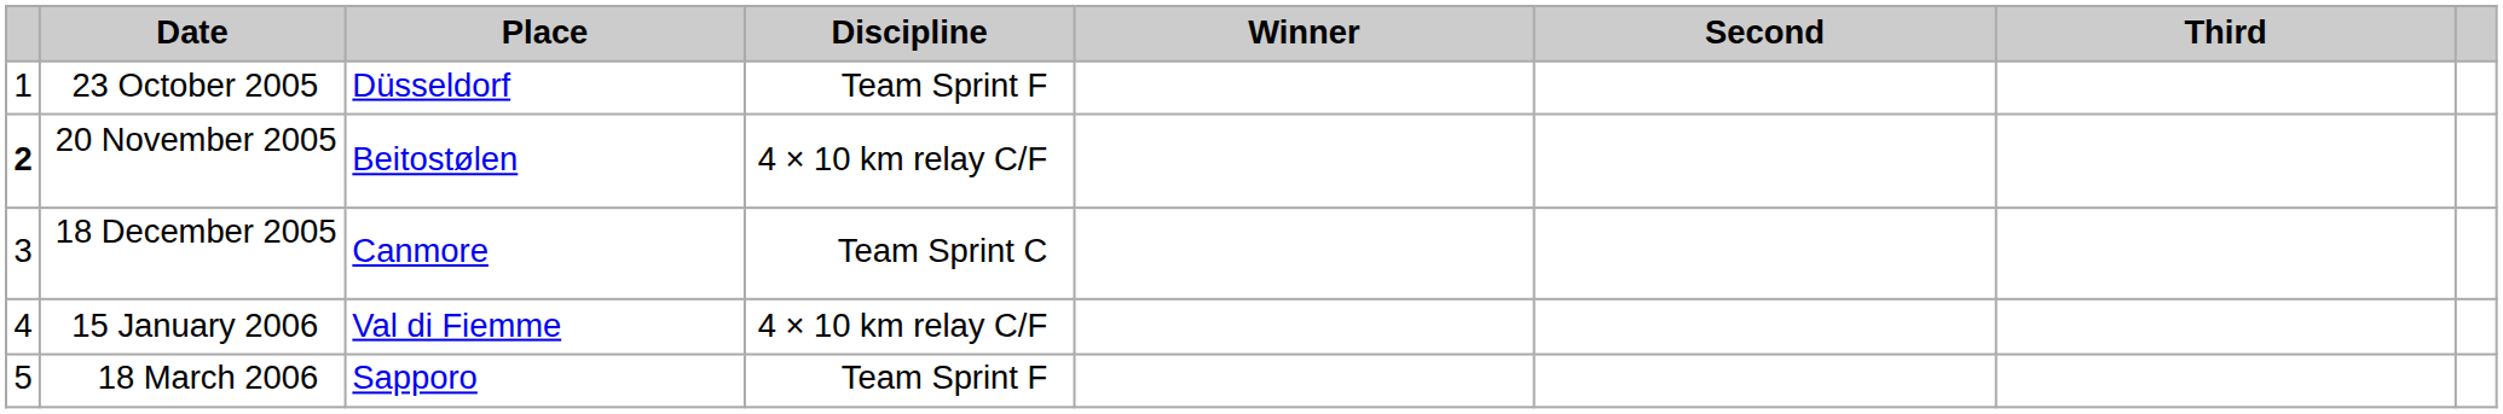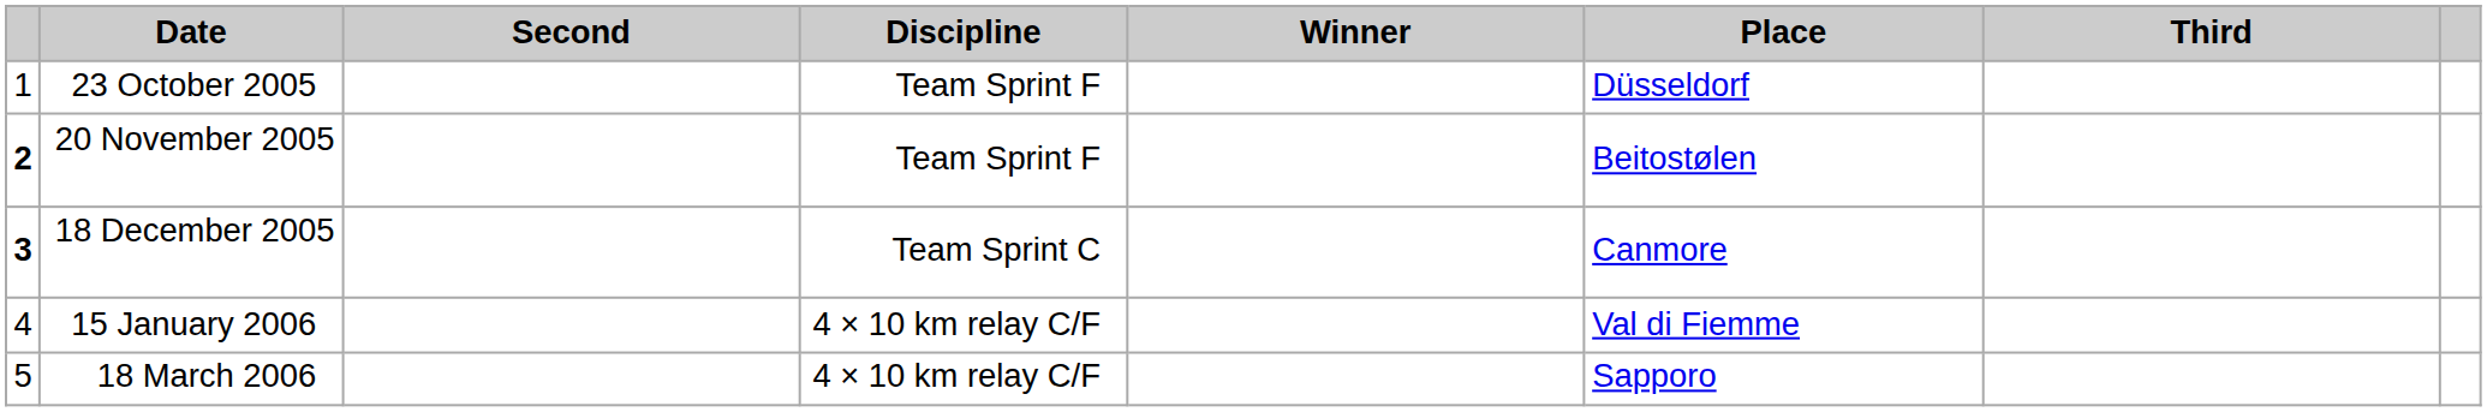 <table class="wikitable plainrowheaders" style="background:#fff; font-size:86%; line-height:16px; border:grey solid 1px; border-collapse:collapse;">
 <tr style="background:#ccc; text-align:center;">
 <th scope="col" style="background:#ccc; width=20 px;"></th>
 <th scope="col" style="background:#ccc; width:120px;">Date</th>
-<th scope="col" style="background:#ccc; width:160px;">Place</th>
+<th scope="col" style="background:#ccc; width:185px;">Second</th>
 <th scope="col" style="background:#ccc; width:130px;">Discipline</th>
 <th scope="col" style="background:#ccc; width:185px;">Winner</th>
-<th scope="col" style="background:#ccc; width:185px;">Second</th>
+<th scope="col" style="background:#ccc; width:160px;">Place</th>
 <th scope="col" style="background:#ccc; width:185px;">Third</th>
 <th scope="col" style="background:#ccc; width:10px;"></th>
 </tr>
 <tr>
 <td align=center>1</td>
 <td align=right>23 October 2005  </td>
-<td> <a href='#'>Düsseldorf</a></td>
+<td></td>
 <td align=right>Team Sprint F  </td>
 <td></td>
-<td></td>
+<td> <a href='#'>Düsseldorf</a></td>
 <td></td>
 <td></td>
 </tr>
 <tr>
 <td align=center><strong>2</strong></td>
 <td align=right>20 November 2005  </td>
+<td></td>
+<td align=right>Team Sprint F  </td>
+<td></td>
 <td> <a href='#'>Beitostølen</a></td>
-<td align=right>4 × 10 km relay C/F  </td>
-<td></td>
-<td></td>
 <td></td>
 <td></td>
 </tr>
 <tr>
-<td align=center>3</td>
+<td align=center><strong>3</strong></td>
 <td align=right>18 December 2005  </td>
-<td> <a href='#'>Canmore</a></td>
+<td></td>
 <td align=right>Team Sprint C  </td>
 <td></td>
-<td></td>
+<td> <a href='#'>Canmore</a></td>
 <td></td>
 <td></td>
 </tr>
 <tr>
 <td align=center>4</td>
 <td align=right>15 January 2006  </td>
-<td> <a href='#'>Val di Fiemme</a></td>
+<td></td>
 <td align=right>4 × 10 km relay C/F  </td>
 <td></td>
-<td></td>
+<td> <a href='#'>Val di Fiemme</a></td>
 <td></td>
 <td></td>
 </tr>
 <tr>
 <td align=center>5</td>
 <td align=right>18 March 2006  </td>
+<td></td>
+<td align=right>4 × 10 km relay C/F  </td>
+<td></td>
 <td> <a href='#'>Sapporo</a></td>
-<td align=right>Team Sprint F  </td>
-<td></td>
-<td></td>
 <td></td>
 <td></td>
 </tr>
 </table>
